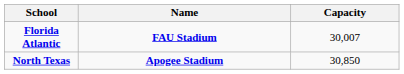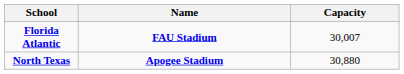 <table class="wikitable" style="text-align:center;">
 <tr>
 <th style="width:100px">School</th>
 <th style="width:300px">Name</th>
 <th style="width:150px">Capacity</th>
 </tr>
 <tr>
 <td><strong><a href='#'>Florida Atlantic</a></strong></td>
 <td><strong><a href='#'>FAU Stadium</a></strong></td>
 <td>30,007</td>
 </tr>
 <tr>
 <td><strong><a href='#'>North Texas</a></strong></td>
 <td><strong><a href='#'>Apogee Stadium</a></strong></td>
-<td>30,850</td>
+<td>30,880</td>
 </tr>
 </table>
